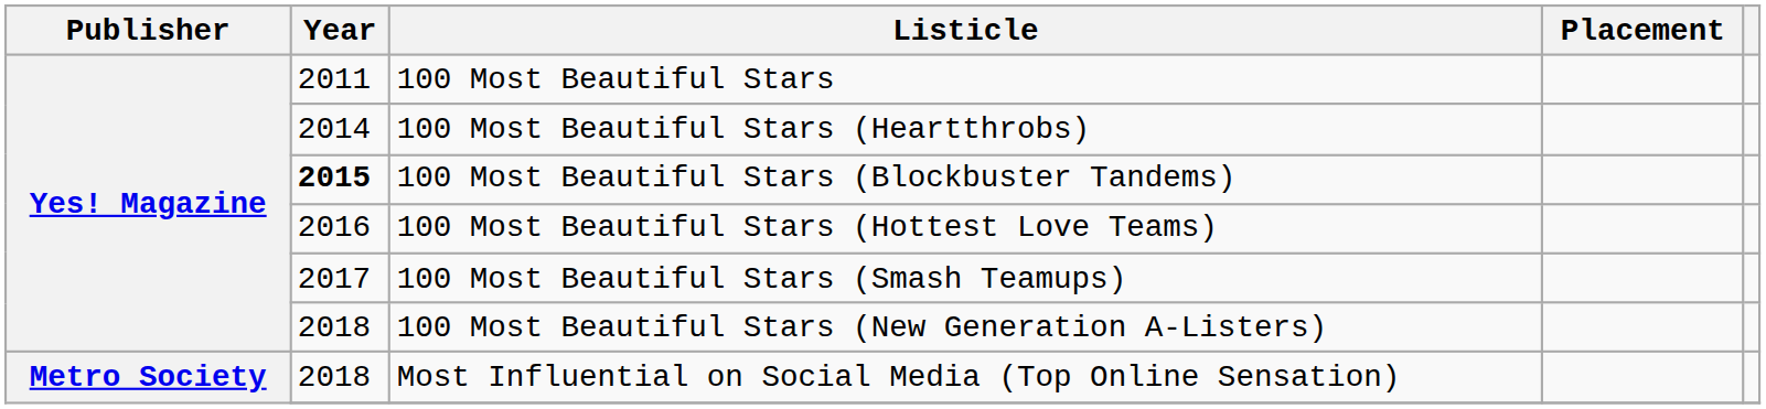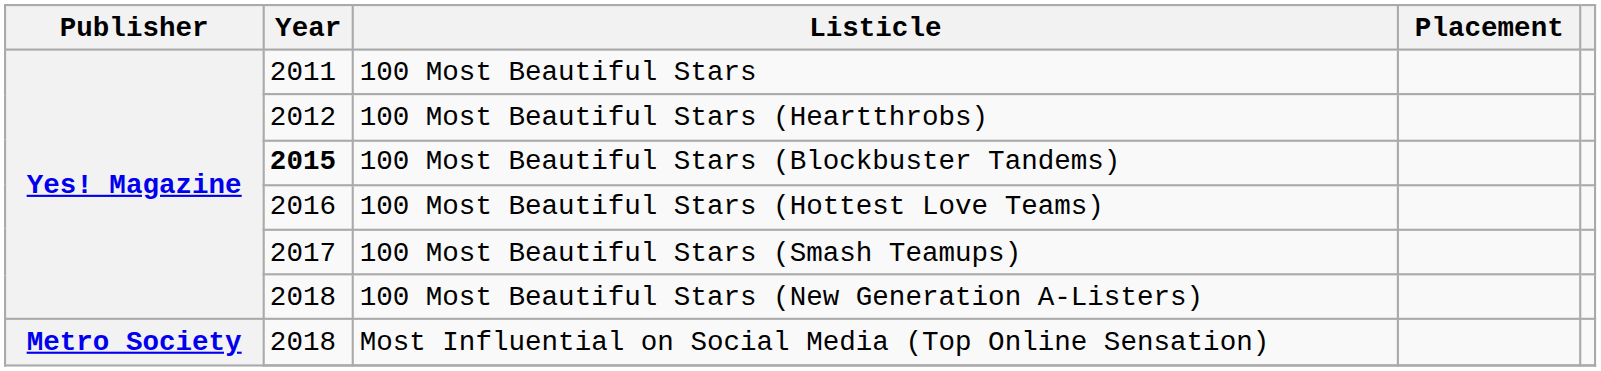 <table class="wikitable sortable plainrowheaders" style="width:85%;">
 <tr>
 <th scope="col">Publisher</th>
 <th scope="col">Year</th>
 <th scope="col">Listicle</th>
 <th scope="col">Placement</th>
 <th scope="col" class="unsortable"></th>
 </tr>
 <tr>
 <th scope="row" rowspan="6"><a href='#'>Yes! Magazine</a></th>
 <td rowspan="1">2011</td>
 <td rowspan="1">100 Most Beautiful Stars</td>
 <td></td>
 <td></td>
 </tr>
 <tr>
-<td rowspan="1">2014</td>
+<td rowspan="1">2012</td>
 <td rowspan="1">100 Most Beautiful Stars (Heartthrobs)</td>
 <td></td>
 <td></td>
 </tr>
 <tr>
 <td rowspan="1"><strong>2015</strong></td>
 <td rowspan="1">100 Most Beautiful Stars (Blockbuster Tandems)</td>
 <td></td>
 <td></td>
 </tr>
 <tr>
 <td rowspan="1">2016</td>
 <td rowspan="1">100 Most Beautiful Stars (Hottest Love Teams)</td>
 <td></td>
 <td></td>
 </tr>
 <tr>
 <td rowspan="1">2017</td>
 <td rowspan="1">100 Most Beautiful Stars (Smash Teamups)</td>
 <td></td>
 <td></td>
 </tr>
 <tr>
 <td rowspan="1">2018</td>
 <td rowspan="1">100 Most Beautiful Stars (New Generation A-Listers)</td>
 <td></td>
 <td></td>
 </tr>
 <tr>
 <th scope="row" rowspan="6"><a href='#'>Metro Society</a></th>
 <td rowspan="1">2018</td>
 <td rowspan="1">Most Influential on Social Media (Top Online Sensation)</td>
 <td></td>
 <td></td>
 </tr>
 <tr>
 </tr>
 </table>
